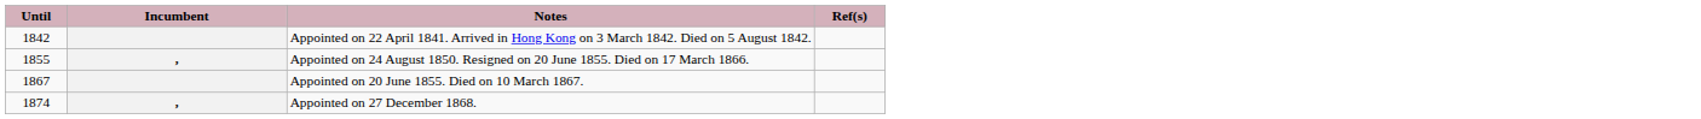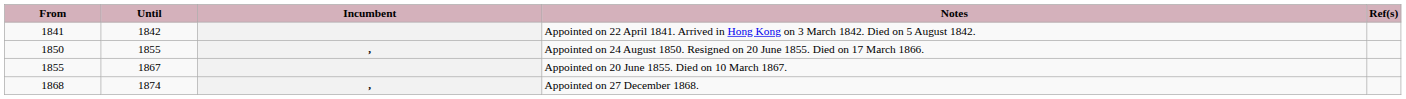 <table class="wikitable sortable plainrowheaders" style="text-align:center;">
 <tr>
+<th scope="col" style="background-color: #D4B1BB; width: 7%">From</th>
 <th scope="col" style="background-color: #D4B1BB; width: 7%">Until</th>
 <th scope="col" style="background-color: #D4B1BB; width: 25%">Incumbent</th>
 <th scope="col" style="background-color: #D4B1BB; width: 60%" class="unsortable">Notes</th>
 <th scope="col" style="background-color: #D4B1BB" class="unsortable">Ref(s)</th>
 </tr>
 <tr>
+<td>1841</td>
 <td>1842</td>
 <th scope="row"></th>
 <td style="text-align:left">Appointed on 22 April 1841.  Arrived in <a href='#'>Hong Kong</a> on 3 March 1842.  Died on 5 August 1842.</td>
 <td></td>
 </tr>
 <tr>
+<td>1850</td>
 <td>1855</td>
 <th scope="row">, </th>
 <td style="text-align:left">Appointed on 24 August 1850.  Resigned on 20 June 1855.  Died on 17 March 1866.</td>
 <td></td>
 </tr>
 <tr>
+<td>1855</td>
 <td>1867</td>
 <th scope="row"></th>
 <td style="text-align:left">Appointed on 20 June 1855.  Died on 10 March 1867.</td>
 <td></td>
 </tr>
 <tr>
+<td>1868</td>
 <td>1874</td>
 <th scope="row">, </th>
 <td style="text-align:left">Appointed on 27 December 1868.</td>
 <td></td>
 </tr>
 </table>
